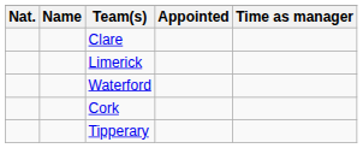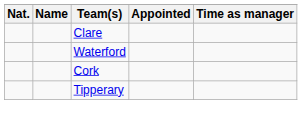 <table class="wikitable sortable">
 <tr>
 </tr>
 <tr>
 <th>Nat.</th>
 <th>Name</th>
 <th>Team(s)</th>
 <th>Appointed</th>
 <th>Time as manager</th>
 </tr>
 <tr>
 <td></td>
 <td></td>
 <td><a href='#'>Clare</a></td>
-<td></td>
-<td></td>
-</tr>
-<tr>
-<td></td>
-<td></td>
-<td><a href='#'>Limerick</a></td>
 <td></td>
 <td></td>
 </tr>
 <tr>
 <td></td>
 <td></td>
 <td><a href='#'>Waterford</a></td>
 <td></td>
 <td></td>
 </tr>
 <tr>
 <td></td>
 <td></td>
 <td><a href='#'>Cork</a></td>
 <td></td>
 <td></td>
 </tr>
 <tr>
 <td></td>
 <td></td>
 <td><a href='#'>Tipperary</a></td>
 <td></td>
 <td></td>
 </tr>
 </table>
